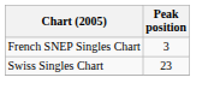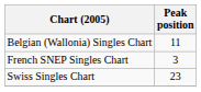 <table class="wikitable sortable">
 <tr>
 <th>Chart (2005)</th>
 <th>Peak<br>position</th>
+</tr>
+<tr>
+<td>Belgian (Wallonia) Singles Chart</td>
+<td align="center">11</td>
 </tr>
 <tr>
 <td>French SNEP Singles Chart</td>
 <td align="center">3</td>
 </tr>
 <tr>
 <td>Swiss Singles Chart</td>
 <td align="center">23</td>
 </tr>
 <tr>
 </tr>
 </table>
